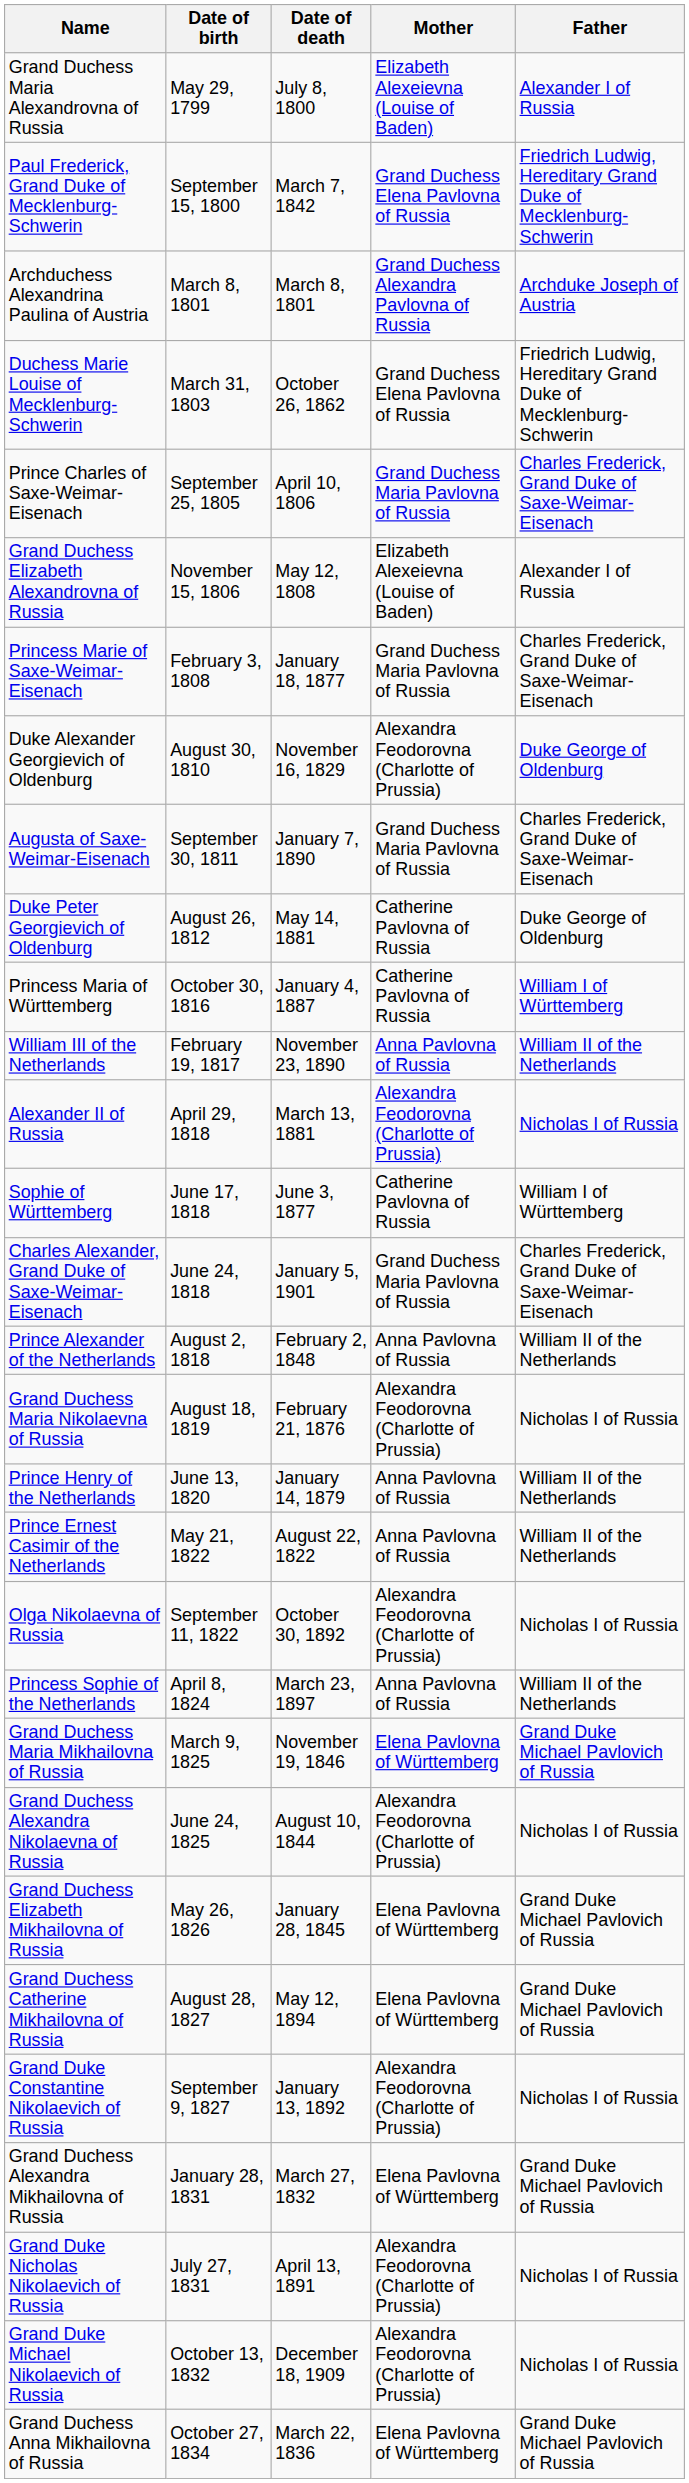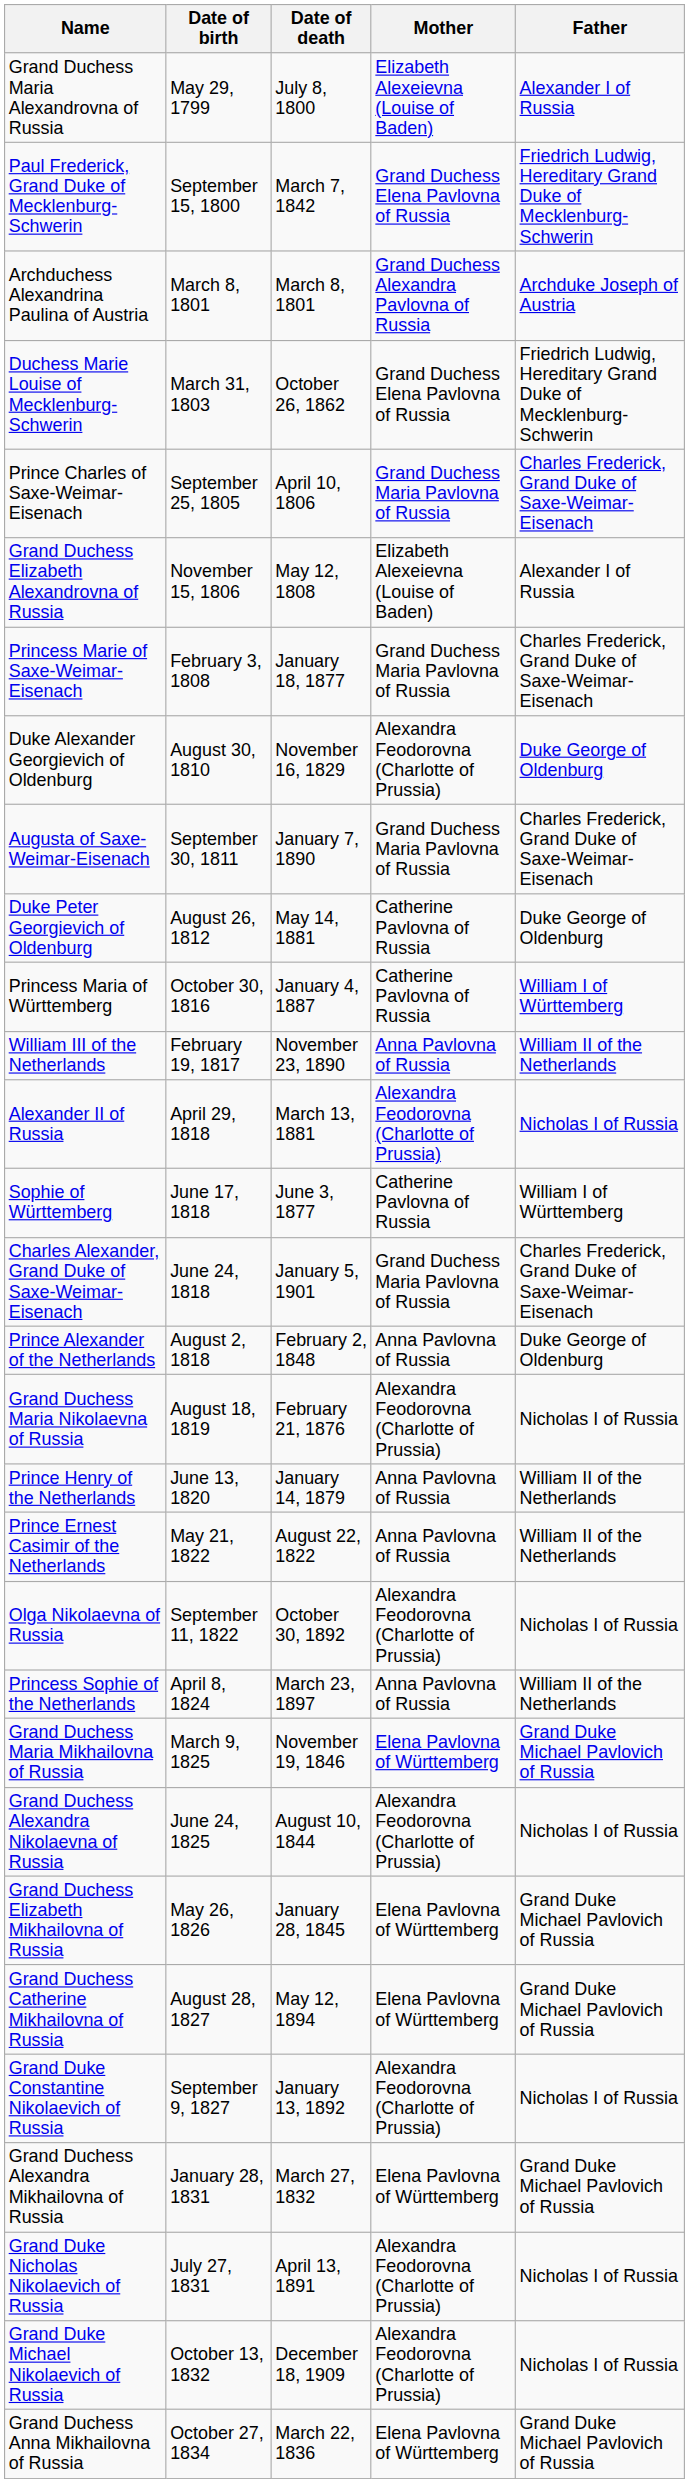 <table class="wikitable sortable">
 <tr>
 <th>Name</th>
 <th>Date of birth</th>
 <th>Date of death</th>
 <th>Mother</th>
 <th>Father</th>
 </tr>
 <tr>
 <td>Grand Duchess Maria Alexandrovna of Russia</td>
 <td>May 29, 1799</td>
 <td>July 8, 1800</td>
 <td><a href='#'>Elizabeth Alexeievna (Louise of Baden)</a></td>
 <td><a href='#'>Alexander I of Russia</a></td>
 </tr>
 <tr>
 <td><a href='#'>Paul Frederick, Grand Duke of Mecklenburg-Schwerin</a></td>
 <td>September 15, 1800</td>
 <td>March 7, 1842</td>
 <td><a href='#'>Grand Duchess Elena Pavlovna of Russia</a></td>
 <td><a href='#'>Friedrich Ludwig, Hereditary Grand Duke of Mecklenburg-Schwerin</a></td>
 </tr>
 <tr>
 <td>Archduchess Alexandrina Paulina of Austria</td>
 <td>March 8, 1801</td>
 <td>March 8, 1801</td>
 <td><a href='#'>Grand Duchess Alexandra Pavlovna of Russia</a></td>
 <td><a href='#'>Archduke Joseph of Austria</a></td>
 </tr>
 <tr>
 <td><a href='#'>Duchess Marie Louise of Mecklenburg-Schwerin</a></td>
 <td>March 31, 1803</td>
 <td>October 26, 1862</td>
 <td>Grand Duchess Elena Pavlovna of Russia</td>
 <td>Friedrich Ludwig, Hereditary Grand Duke of Mecklenburg-Schwerin</td>
 </tr>
 <tr>
 <td>Prince Charles of Saxe-Weimar-Eisenach</td>
 <td>September 25, 1805</td>
 <td>April 10, 1806</td>
 <td><a href='#'>Grand Duchess Maria Pavlovna of Russia</a></td>
 <td><a href='#'>Charles Frederick, Grand Duke of Saxe-Weimar-Eisenach</a></td>
 </tr>
 <tr>
 <td><a href='#'>Grand Duchess Elizabeth Alexandrovna of Russia</a></td>
 <td>November 15, 1806</td>
 <td>May 12, 1808</td>
 <td>Elizabeth Alexeievna (Louise of Baden)</td>
 <td>Alexander I of Russia</td>
 </tr>
 <tr>
 <td><a href='#'>Princess Marie of Saxe-Weimar-Eisenach</a></td>
 <td>February 3, 1808</td>
 <td>January 18, 1877</td>
 <td>Grand Duchess Maria Pavlovna of Russia</td>
 <td>Charles Frederick, Grand Duke of Saxe-Weimar-Eisenach</td>
 </tr>
 <tr>
 <td>Duke Alexander Georgievich of Oldenburg</td>
 <td>August 30, 1810</td>
 <td>November 16, 1829</td>
 <td>Alexandra Feodorovna (Charlotte of Prussia)</td>
 <td><a href='#'>Duke George of Oldenburg</a></td>
 </tr>
 <tr>
 <td><a href='#'>Augusta of Saxe-Weimar-Eisenach</a></td>
 <td>September 30, 1811</td>
 <td>January 7, 1890</td>
 <td>Grand Duchess Maria Pavlovna of Russia</td>
 <td>Charles Frederick, Grand Duke of Saxe-Weimar-Eisenach</td>
 </tr>
 <tr>
 <td><a href='#'>Duke Peter Georgievich of Oldenburg</a></td>
 <td>August 26, 1812</td>
 <td>May 14, 1881</td>
 <td>Catherine Pavlovna of Russia</td>
 <td>Duke George of Oldenburg</td>
 </tr>
 <tr>
 <td>Princess Maria of Württemberg</td>
 <td>October 30, 1816</td>
 <td>January 4, 1887</td>
 <td>Catherine Pavlovna of Russia</td>
 <td><a href='#'>William I of Württemberg</a></td>
 </tr>
 <tr>
 <td><a href='#'>William III of the Netherlands</a></td>
 <td>February 19, 1817</td>
 <td>November 23, 1890</td>
 <td><a href='#'>Anna Pavlovna of Russia</a></td>
 <td><a href='#'>William II of the Netherlands</a></td>
 </tr>
 <tr>
 <td><a href='#'>Alexander II of Russia</a></td>
 <td>April 29, 1818</td>
 <td>March 13, 1881</td>
 <td><a href='#'>Alexandra Feodorovna (Charlotte of Prussia)</a></td>
 <td><a href='#'>Nicholas I of Russia</a></td>
 </tr>
 <tr>
 <td><a href='#'>Sophie of Württemberg</a></td>
 <td>June 17, 1818</td>
 <td>June 3, 1877</td>
 <td>Catherine Pavlovna of Russia</td>
 <td>William I of Württemberg</td>
 </tr>
 <tr>
 <td><a href='#'>Charles Alexander, Grand Duke of Saxe-Weimar-Eisenach</a></td>
 <td>June 24, 1818</td>
 <td>January 5, 1901</td>
 <td>Grand Duchess Maria Pavlovna of Russia</td>
 <td>Charles Frederick, Grand Duke of Saxe-Weimar-Eisenach</td>
 </tr>
 <tr>
 <td><a href='#'>Prince Alexander of the Netherlands</a></td>
 <td>August 2, 1818</td>
 <td>February 2, 1848</td>
 <td>Anna Pavlovna of Russia</td>
-<td>William II of the Netherlands</td>
+<td>Duke George of Oldenburg</td>
 </tr>
 <tr>
 <td><a href='#'>Grand Duchess Maria Nikolaevna of Russia</a></td>
 <td>August 18, 1819</td>
 <td>February 21, 1876</td>
 <td>Alexandra Feodorovna (Charlotte of Prussia)</td>
 <td>Nicholas I of Russia</td>
 </tr>
 <tr>
 <td><a href='#'>Prince Henry of the Netherlands</a></td>
 <td>June 13, 1820</td>
 <td>January 14, 1879</td>
 <td>Anna Pavlovna of Russia</td>
 <td>William II of the Netherlands</td>
 </tr>
 <tr>
 <td><a href='#'>Prince Ernest Casimir of the Netherlands</a></td>
 <td>May 21, 1822</td>
 <td>August 22, 1822</td>
 <td>Anna Pavlovna of Russia</td>
 <td>William II of the Netherlands</td>
 </tr>
 <tr>
 <td><a href='#'>Olga Nikolaevna of Russia</a></td>
 <td>September 11, 1822</td>
 <td>October 30, 1892</td>
 <td>Alexandra Feodorovna (Charlotte of Prussia)</td>
 <td>Nicholas I of Russia</td>
 </tr>
 <tr>
 <td><a href='#'>Princess Sophie of the Netherlands</a></td>
 <td>April 8, 1824</td>
 <td>March 23, 1897</td>
 <td>Anna Pavlovna of Russia</td>
 <td>William II of the Netherlands</td>
 </tr>
 <tr>
 <td><a href='#'>Grand Duchess Maria Mikhailovna of Russia</a></td>
 <td>March 9, 1825</td>
 <td>November 19, 1846</td>
 <td><a href='#'>Elena Pavlovna of Württemberg</a></td>
 <td><a href='#'>Grand Duke Michael Pavlovich of Russia</a></td>
 </tr>
 <tr>
 <td><a href='#'>Grand Duchess Alexandra Nikolaevna of Russia</a></td>
 <td>June 24, 1825</td>
 <td>August 10, 1844</td>
 <td>Alexandra Feodorovna (Charlotte of Prussia)</td>
 <td>Nicholas I of Russia</td>
 </tr>
 <tr>
 <td><a href='#'>Grand Duchess Elizabeth Mikhailovna of Russia</a></td>
 <td>May 26, 1826</td>
 <td>January 28, 1845</td>
 <td>Elena Pavlovna of Württemberg</td>
 <td>Grand Duke Michael Pavlovich of Russia</td>
 </tr>
 <tr>
 <td><a href='#'>Grand Duchess Catherine Mikhailovna of Russia</a></td>
 <td>August 28, 1827</td>
 <td>May 12, 1894</td>
 <td>Elena Pavlovna of Württemberg</td>
 <td>Grand Duke Michael Pavlovich of Russia</td>
 </tr>
 <tr>
 <td><a href='#'>Grand Duke Constantine Nikolaevich of Russia</a></td>
 <td>September 9, 1827</td>
 <td>January 13, 1892</td>
 <td>Alexandra Feodorovna (Charlotte of Prussia)</td>
 <td>Nicholas I of Russia</td>
 </tr>
 <tr>
 <td>Grand Duchess Alexandra Mikhailovna of Russia</td>
 <td>January 28, 1831</td>
 <td>March 27, 1832</td>
 <td>Elena Pavlovna of Württemberg</td>
 <td>Grand Duke Michael Pavlovich of Russia</td>
 </tr>
 <tr>
 <td><a href='#'>Grand Duke Nicholas Nikolaevich of Russia</a></td>
 <td>July 27, 1831</td>
 <td>April 13, 1891</td>
 <td>Alexandra Feodorovna (Charlotte of Prussia)</td>
 <td>Nicholas I of Russia</td>
 </tr>
 <tr>
 <td><a href='#'>Grand Duke Michael Nikolaevich of Russia</a></td>
 <td>October 13, 1832</td>
 <td>December 18, 1909</td>
 <td>Alexandra Feodorovna (Charlotte of Prussia)</td>
 <td>Nicholas I of Russia</td>
 </tr>
 <tr>
 <td>Grand Duchess Anna Mikhailovna of Russia</td>
 <td>October 27, 1834</td>
 <td>March 22, 1836</td>
 <td>Elena Pavlovna of Württemberg</td>
 <td>Grand Duke Michael Pavlovich of Russia</td>
 </tr>
 </table>
